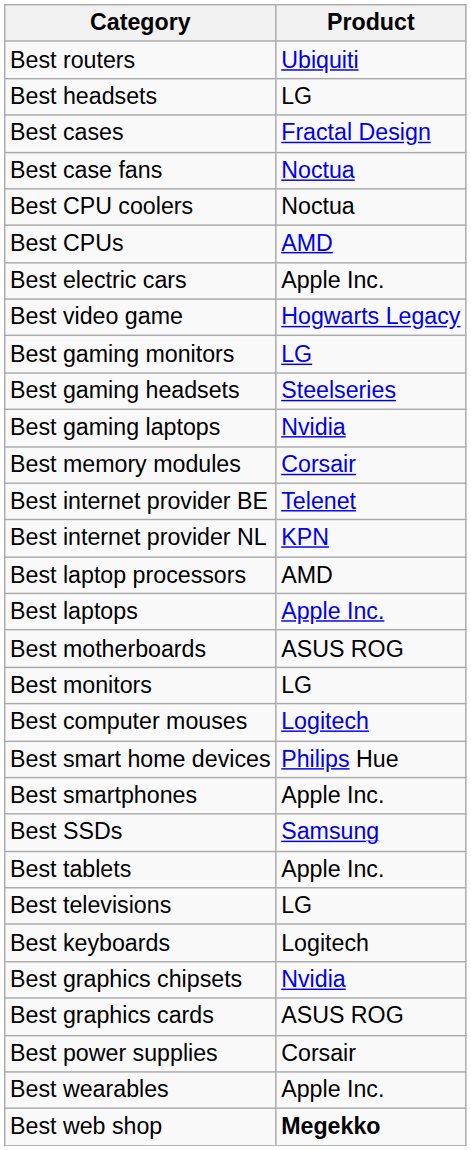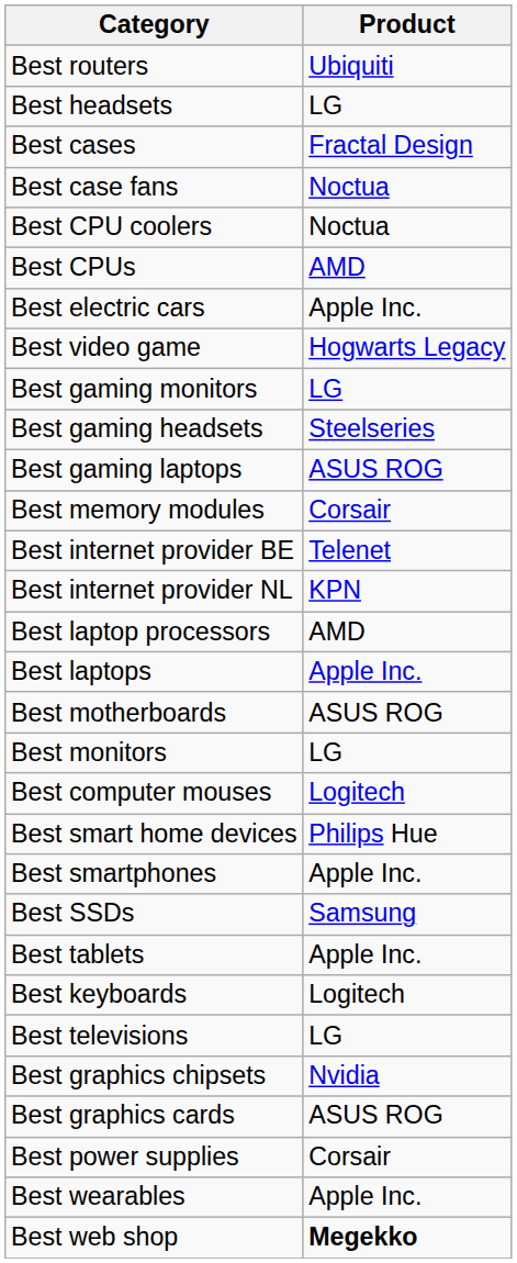 <table class="wikitable">
 <tr>
 <th>Category</th>
 <th>Product</th>
 </tr>
 <tr>
 <td>Best routers</td>
 <td><a href='#'>Ubiquiti</a></td>
 </tr>
 <tr>
 <td>Best headsets</td>
 <td>LG</td>
 </tr>
 <tr>
 <td>Best cases</td>
 <td><a href='#'>Fractal Design</a></td>
 </tr>
 <tr>
 <td>Best case fans</td>
 <td><a href='#'>Noctua</a></td>
 </tr>
 <tr>
 <td>Best CPU coolers</td>
 <td>Noctua</td>
 </tr>
 <tr>
 <td>Best CPUs</td>
 <td><a href='#'>AMD</a></td>
 </tr>
 <tr>
 <td>Best electric cars</td>
 <td>Apple Inc.</td>
 </tr>
 <tr>
 <td>Best video game</td>
 <td><a href='#'>Hogwarts Legacy</a></td>
 </tr>
 <tr>
 <td>Best gaming monitors</td>
 <td><a href='#'>LG</a></td>
 </tr>
 <tr>
 <td>Best gaming headsets</td>
 <td><a href='#'>Steelseries</a></td>
 </tr>
 <tr>
 <td>Best gaming laptops</td>
-<td><a href='#'>Nvidia</a></td>
+<td><a href='#'>ASUS ROG</a></td>
 </tr>
 <tr>
 <td>Best memory modules</td>
 <td><a href='#'>Corsair</a></td>
 </tr>
 <tr>
 <td>Best internet provider BE</td>
 <td><a href='#'>Telenet</a></td>
 </tr>
 <tr>
 <td>Best internet provider NL</td>
 <td><a href='#'>KPN</a></td>
 </tr>
 <tr>
 <td>Best laptop processors</td>
 <td>AMD</td>
 </tr>
 <tr>
 <td>Best laptops</td>
 <td><a href='#'>Apple Inc.</a></td>
 </tr>
 <tr>
 <td>Best motherboards</td>
 <td>ASUS ROG</td>
 </tr>
 <tr>
 <td>Best monitors</td>
 <td>LG</td>
 </tr>
 <tr>
 <td>Best computer mouses</td>
 <td><a href='#'>Logitech</a></td>
 </tr>
 <tr>
 <td>Best smart home devices</td>
 <td><a href='#'>Philips</a> Hue</td>
 </tr>
 <tr>
 <td>Best smartphones</td>
 <td>Apple Inc.</td>
 </tr>
 <tr>
 <td>Best SSDs</td>
 <td><a href='#'>Samsung</a></td>
 </tr>
 <tr>
 <td>Best tablets</td>
 <td>Apple Inc.</td>
 </tr>
 <tr>
+<td>Best keyboards</td>
+<td>Logitech</td>
+</tr>
+<tr>
 <td>Best televisions</td>
 <td>LG</td>
-</tr>
-<tr>
-<td>Best keyboards</td>
-<td>Logitech</td>
 </tr>
 <tr>
 <td>Best graphics chipsets</td>
 <td><a href='#'>Nvidia</a></td>
 </tr>
 <tr>
 <td>Best graphics cards</td>
 <td>ASUS ROG</td>
 </tr>
 <tr>
 <td>Best power supplies</td>
 <td>Corsair</td>
 </tr>
 <tr>
 <td>Best wearables</td>
 <td>Apple Inc.</td>
 </tr>
 <tr>
 <td>Best web shop</td>
 <td><strong>Megekko</strong></td>
 </tr>
 </table>
